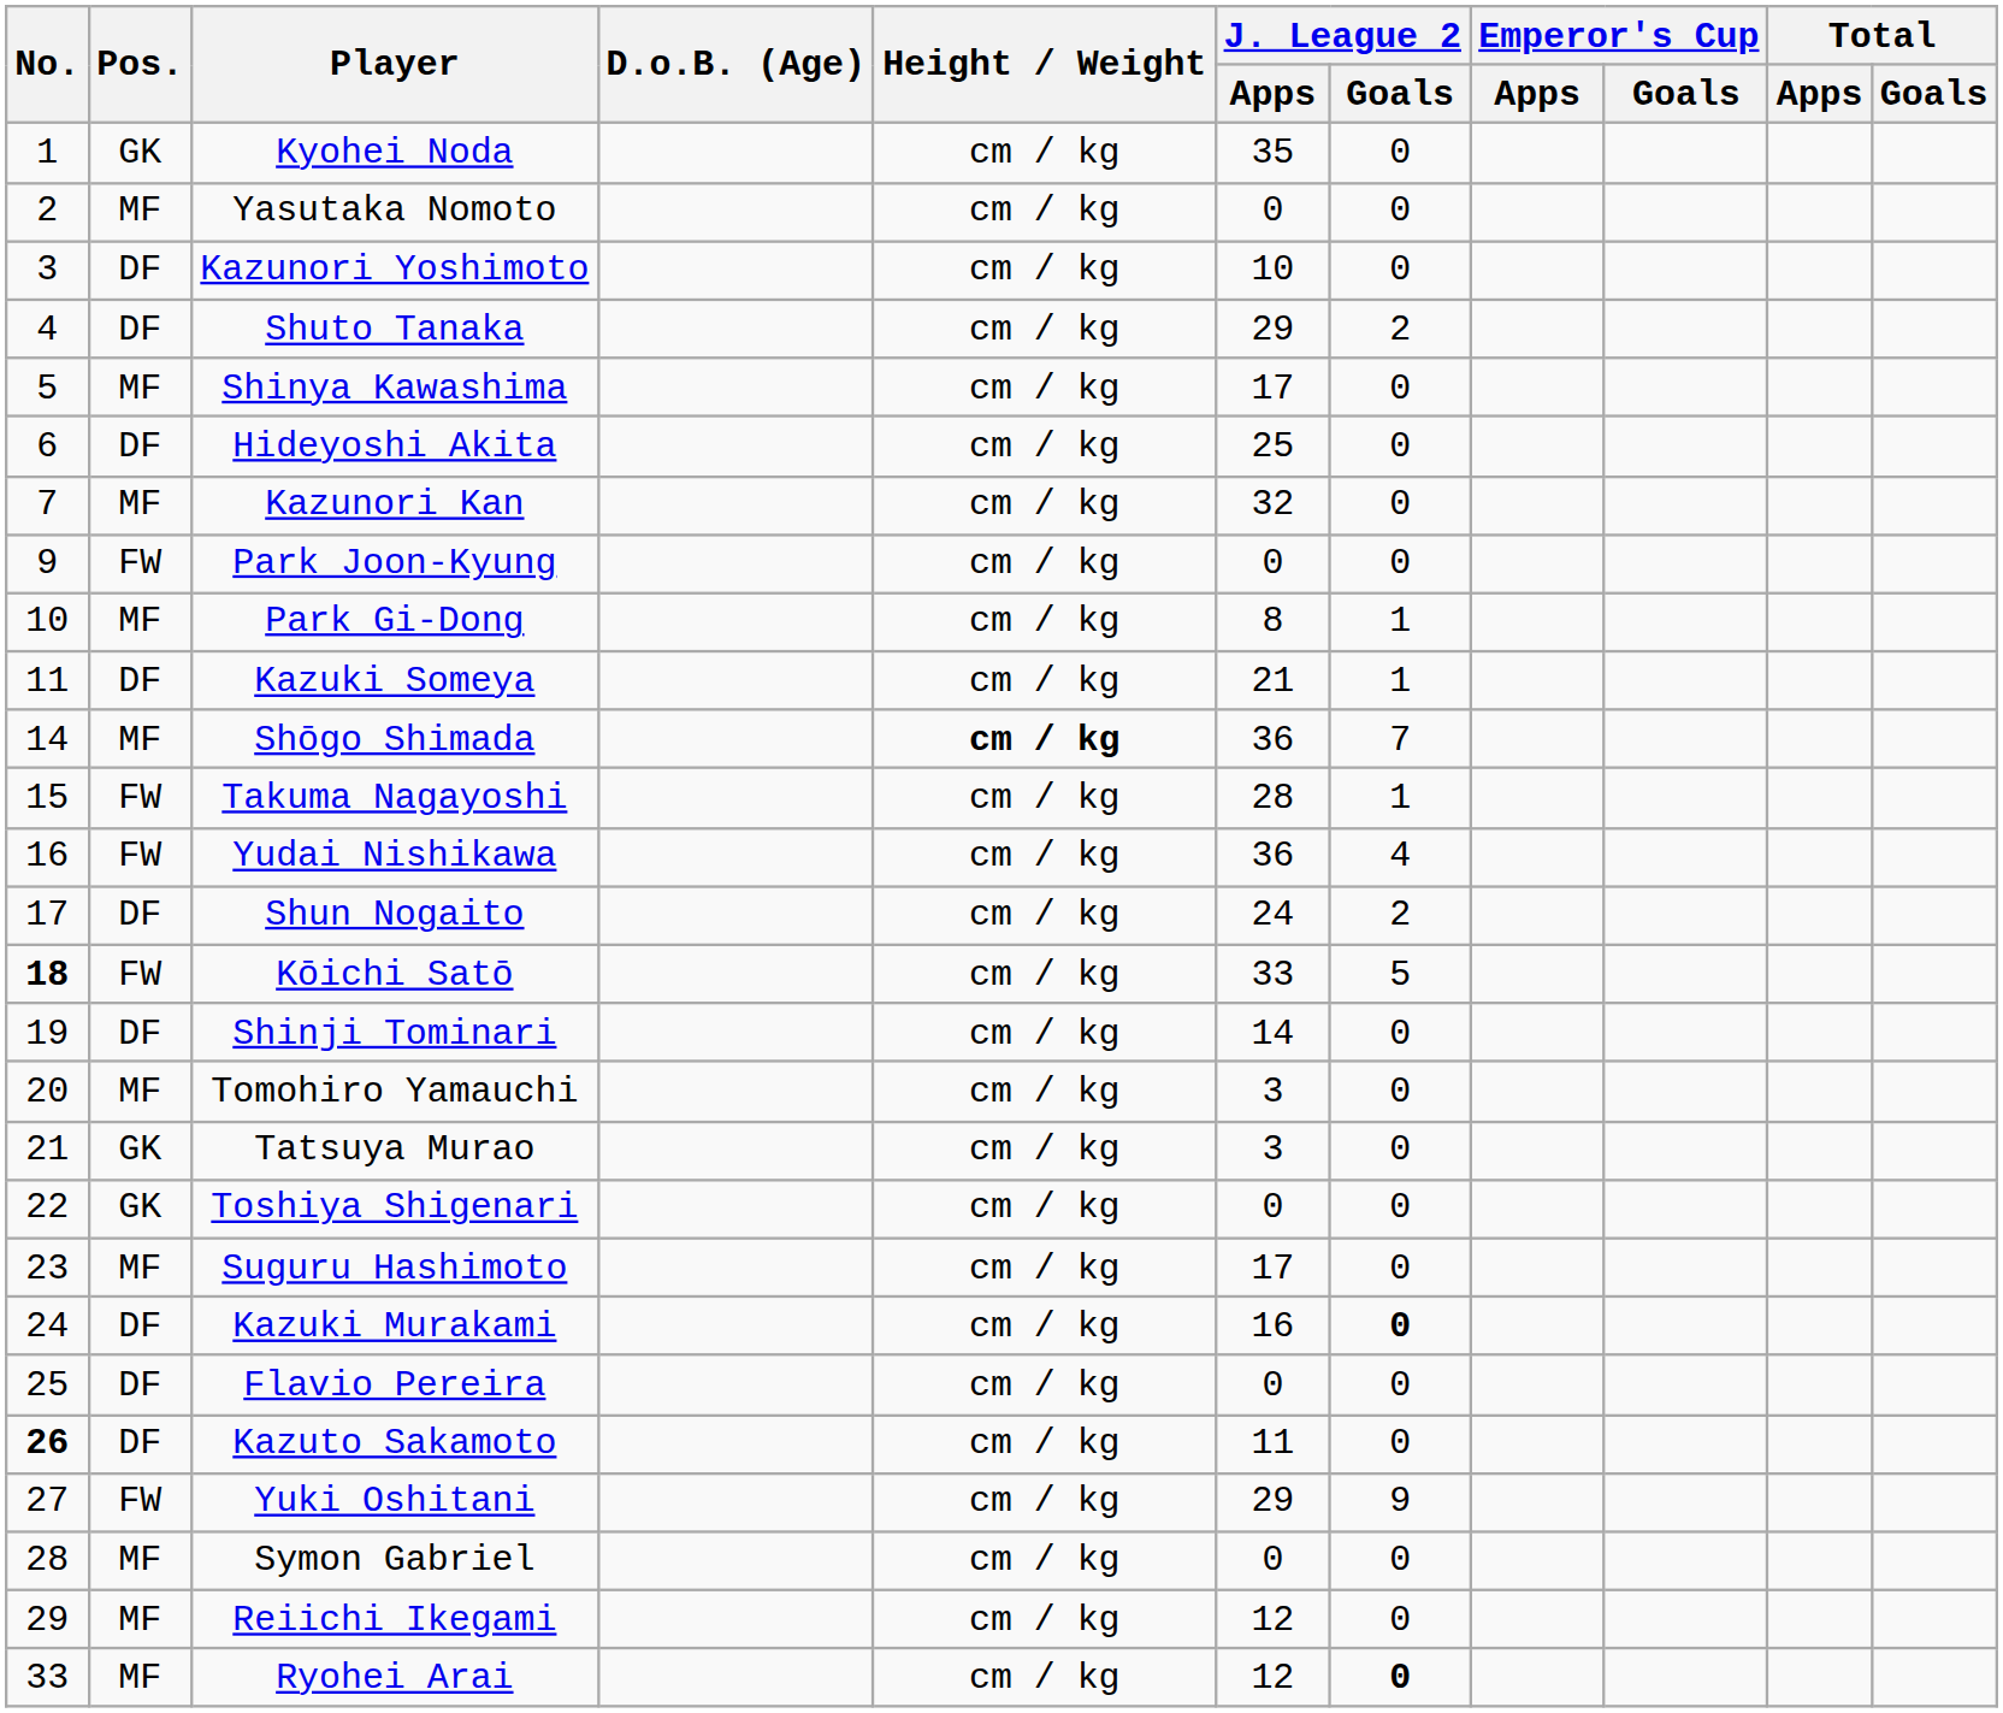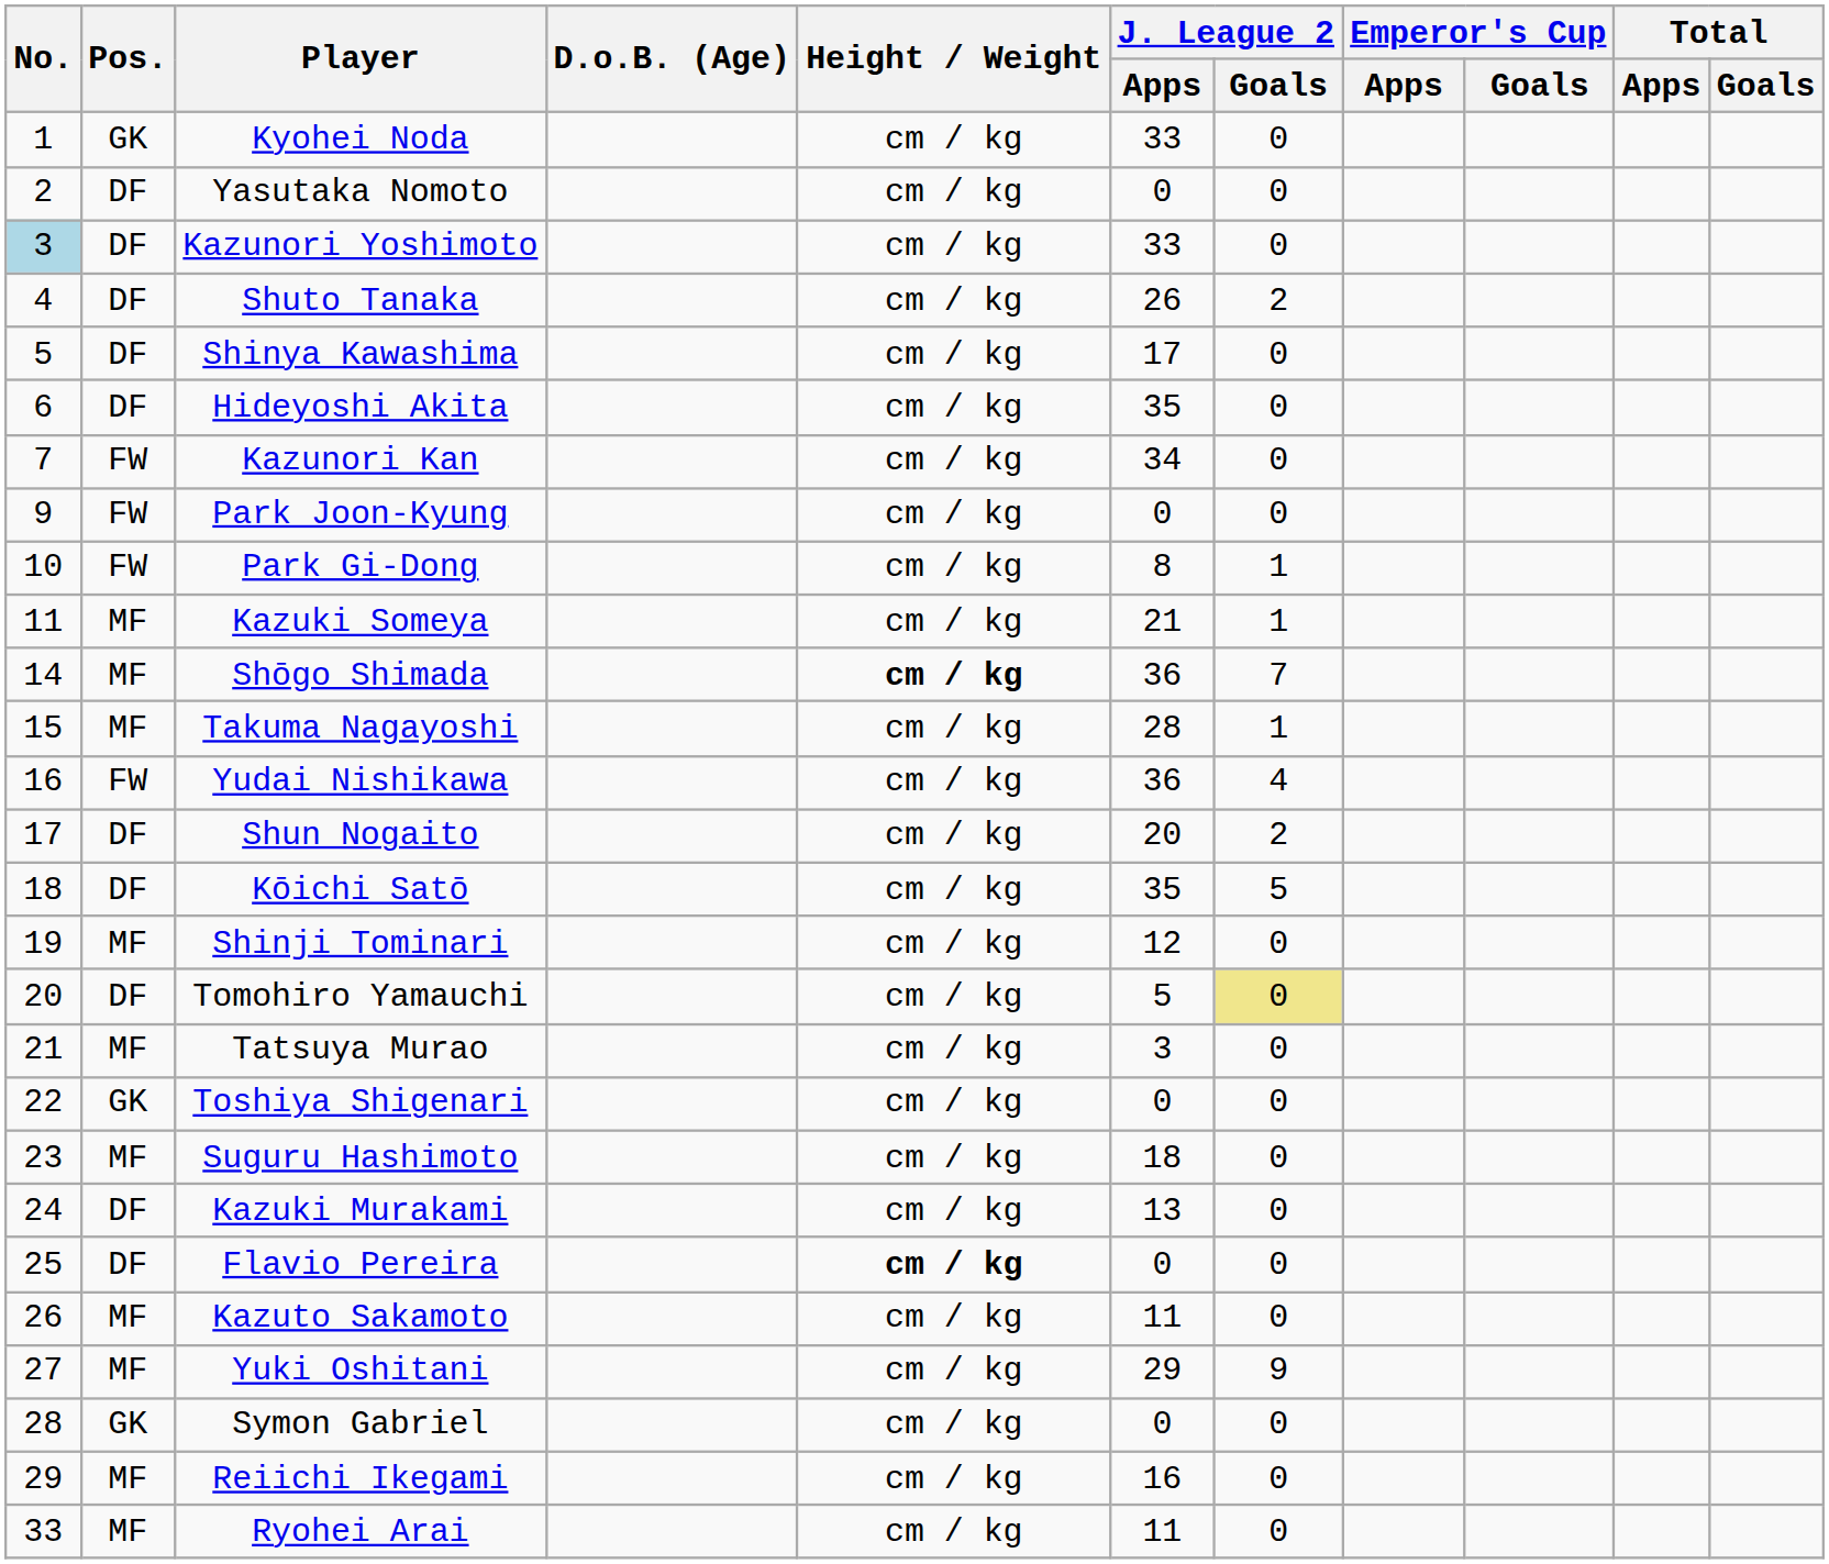 <table class="wikitable" style="text-align:center;">
 <tr>
 <th rowspan="2">No.</th>
 <th rowspan="2">Pos.</th>
 <th rowspan="2">Player</th>
 <th rowspan="2">D.o.B. (Age)</th>
 <th rowspan="2">Height / Weight</th>
 <th colspan="2"><a href='#'>J. League 2</a></th>
 <th colspan="2"><a href='#'>Emperor's Cup</a></th>
 <th colspan="2">Total</th>
 </tr>
 <tr>
 <th>Apps</th>
 <th>Goals</th>
 <th>Apps</th>
 <th>Goals</th>
 <th>Apps</th>
 <th>Goals</th>
 </tr>
 <tr>
 <td>1</td>
 <td>GK</td>
 <td><a href='#'>Kyohei Noda</a></td>
 <td></td>
 <td>cm / kg</td>
-<td>35</td>
+<td>33</td>
 <td>0</td>
 <td></td>
 <td></td>
 <td></td>
 <td></td>
 </tr>
 <tr>
 <td>2</td>
-<td>MF</td>
+<td>DF</td>
 <td>Yasutaka Nomoto</td>
 <td></td>
 <td>cm / kg</td>
 <td>0</td>
 <td>0</td>
 <td></td>
 <td></td>
 <td></td>
 <td></td>
 </tr>
 <tr>
-<td>3</td>
+<td style="background: lightblue;">3</td>
 <td>DF</td>
 <td><a href='#'>Kazunori Yoshimoto</a></td>
 <td></td>
 <td>cm / kg</td>
-<td>10</td>
+<td>33</td>
 <td>0</td>
 <td></td>
 <td></td>
 <td></td>
 <td></td>
 </tr>
 <tr>
 <td>4</td>
 <td>DF</td>
 <td><a href='#'>Shuto Tanaka</a></td>
 <td></td>
 <td>cm / kg</td>
-<td>29</td>
+<td>26</td>
 <td>2</td>
 <td></td>
 <td></td>
 <td></td>
 <td></td>
 </tr>
 <tr>
 <td>5</td>
-<td>MF</td>
+<td>DF</td>
 <td><a href='#'>Shinya Kawashima</a></td>
 <td></td>
 <td>cm / kg</td>
 <td>17</td>
 <td>0</td>
 <td></td>
 <td></td>
 <td></td>
 <td></td>
 </tr>
 <tr>
 <td>6</td>
 <td>DF</td>
 <td><a href='#'>Hideyoshi Akita</a></td>
 <td></td>
 <td>cm / kg</td>
-<td>25</td>
+<td>35</td>
 <td>0</td>
 <td></td>
 <td></td>
 <td></td>
 <td></td>
 </tr>
 <tr>
 <td>7</td>
-<td>MF</td>
+<td>FW</td>
 <td><a href='#'>Kazunori Kan</a></td>
 <td></td>
 <td>cm / kg</td>
-<td>32</td>
+<td>34</td>
 <td>0</td>
 <td></td>
 <td></td>
 <td></td>
 <td></td>
 </tr>
 <tr>
 <td>9</td>
 <td>FW</td>
 <td><a href='#'>Park Joon-Kyung</a></td>
 <td></td>
 <td>cm / kg</td>
 <td>0</td>
 <td>0</td>
 <td></td>
 <td></td>
 <td></td>
 <td></td>
 </tr>
 <tr>
 <td>10</td>
-<td>MF</td>
+<td>FW</td>
 <td><a href='#'>Park Gi-Dong</a></td>
 <td></td>
 <td>cm / kg</td>
 <td>8</td>
 <td>1</td>
 <td></td>
 <td></td>
 <td></td>
 <td></td>
 </tr>
 <tr>
 <td>11</td>
-<td>DF</td>
+<td>MF</td>
 <td><a href='#'>Kazuki Someya</a></td>
 <td></td>
 <td>cm / kg</td>
 <td>21</td>
 <td>1</td>
 <td></td>
 <td></td>
 <td></td>
 <td></td>
 </tr>
 <tr>
 <td>14</td>
 <td>MF</td>
 <td><a href='#'>Shōgo Shimada</a></td>
 <td></td>
 <td><strong>cm / kg</strong></td>
 <td>36</td>
 <td>7</td>
 <td></td>
 <td></td>
 <td></td>
 <td></td>
 </tr>
 <tr>
 <td>15</td>
-<td>FW</td>
+<td>MF</td>
 <td><a href='#'>Takuma Nagayoshi</a></td>
 <td></td>
 <td>cm / kg</td>
 <td>28</td>
 <td>1</td>
 <td></td>
 <td></td>
 <td></td>
 <td></td>
 </tr>
 <tr>
 <td>16</td>
 <td>FW</td>
 <td><a href='#'>Yudai Nishikawa</a></td>
 <td></td>
 <td>cm / kg</td>
 <td>36</td>
 <td>4</td>
 <td></td>
 <td></td>
 <td></td>
 <td></td>
 </tr>
 <tr>
 <td>17</td>
 <td>DF</td>
 <td><a href='#'>Shun Nogaito</a></td>
 <td></td>
 <td>cm / kg</td>
-<td>24</td>
+<td>20</td>
 <td>2</td>
 <td></td>
 <td></td>
 <td></td>
 <td></td>
 </tr>
 <tr>
-<td><strong>18</strong></td>
-<td>FW</td>
+<td>18</td>
+<td>DF</td>
 <td><a href='#'>Kōichi Satō</a></td>
 <td></td>
 <td>cm / kg</td>
-<td>33</td>
+<td>35</td>
 <td>5</td>
 <td></td>
 <td></td>
 <td></td>
 <td></td>
 </tr>
 <tr>
 <td>19</td>
-<td>DF</td>
+<td>MF</td>
 <td><a href='#'>Shinji Tominari</a></td>
 <td></td>
 <td>cm / kg</td>
-<td>14</td>
+<td>12</td>
 <td>0</td>
 <td></td>
 <td></td>
 <td></td>
 <td></td>
 </tr>
 <tr>
 <td>20</td>
-<td>MF</td>
+<td>DF</td>
 <td>Tomohiro Yamauchi</td>
 <td></td>
 <td>cm / kg</td>
-<td>3</td>
-<td>0</td>
+<td>5</td>
+<td style="background: khaki;">0</td>
 <td></td>
 <td></td>
 <td></td>
 <td></td>
 </tr>
 <tr>
 <td>21</td>
-<td>GK</td>
+<td>MF</td>
 <td>Tatsuya Murao</td>
 <td></td>
 <td>cm / kg</td>
 <td>3</td>
 <td>0</td>
 <td></td>
 <td></td>
 <td></td>
 <td></td>
 </tr>
 <tr>
 <td>22</td>
 <td>GK</td>
 <td><a href='#'>Toshiya Shigenari</a></td>
 <td></td>
 <td>cm / kg</td>
 <td>0</td>
 <td>0</td>
 <td></td>
 <td></td>
 <td></td>
 <td></td>
 </tr>
 <tr>
 <td>23</td>
 <td>MF</td>
 <td><a href='#'>Suguru Hashimoto</a></td>
 <td></td>
 <td>cm / kg</td>
-<td>17</td>
+<td>18</td>
 <td>0</td>
 <td></td>
 <td></td>
 <td></td>
 <td></td>
 </tr>
 <tr>
 <td>24</td>
 <td>DF</td>
 <td><a href='#'>Kazuki Murakami</a></td>
 <td></td>
 <td>cm / kg</td>
-<td>16</td>
-<td><strong>0</strong></td>
+<td>13</td>
+<td>0</td>
 <td></td>
 <td></td>
 <td></td>
 <td></td>
 </tr>
 <tr>
 <td>25</td>
 <td>DF</td>
 <td><a href='#'>Flavio Pereira</a></td>
 <td></td>
-<td>cm / kg</td>
+<td><strong>cm / kg</strong></td>
 <td>0</td>
 <td>0</td>
 <td></td>
 <td></td>
 <td></td>
 <td></td>
 </tr>
 <tr>
-<td><strong>26</strong></td>
-<td>DF</td>
+<td>26</td>
+<td>MF</td>
 <td><a href='#'>Kazuto Sakamoto</a></td>
 <td></td>
 <td>cm / kg</td>
 <td>11</td>
 <td>0</td>
 <td></td>
 <td></td>
 <td></td>
 <td></td>
 </tr>
 <tr>
 <td>27</td>
-<td>FW</td>
+<td>MF</td>
 <td><a href='#'>Yuki Oshitani</a></td>
 <td></td>
 <td>cm / kg</td>
 <td>29</td>
 <td>9</td>
 <td></td>
 <td></td>
 <td></td>
 <td></td>
 </tr>
 <tr>
 <td>28</td>
-<td>MF</td>
+<td>GK</td>
 <td>Symon Gabriel</td>
 <td></td>
 <td>cm / kg</td>
 <td>0</td>
 <td>0</td>
 <td></td>
 <td></td>
 <td></td>
 <td></td>
 </tr>
 <tr>
 <td>29</td>
 <td>MF</td>
 <td><a href='#'>Reiichi Ikegami</a></td>
 <td></td>
 <td>cm / kg</td>
-<td>12</td>
+<td>16</td>
 <td>0</td>
 <td></td>
 <td></td>
 <td></td>
 <td></td>
 </tr>
 <tr>
 <td>33</td>
 <td>MF</td>
 <td><a href='#'>Ryohei Arai</a></td>
 <td></td>
 <td>cm / kg</td>
-<td>12</td>
-<td><strong>0</strong></td>
+<td>11</td>
+<td>0</td>
 <td></td>
 <td></td>
 <td></td>
 <td></td>
 </tr>
 </table>
